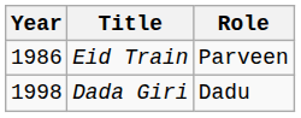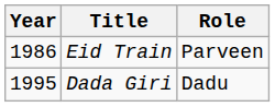 <table class="wikitable sortable plainrowheaders">
 <tr style="text-align:center;">
 <th scope="col">Year</th>
 <th scope="col">Title</th>
 <th scope="col">Role</th>
 </tr>
 <tr>
 <td>1986</td>
 <td><em>Eid Train</em></td>
 <td>Parveen</td>
 </tr>
 <tr>
-<td>1998</td>
+<td>1995</td>
 <td><em>Dada Giri</em></td>
 <td>Dadu</td>
 </tr>
 </table>
